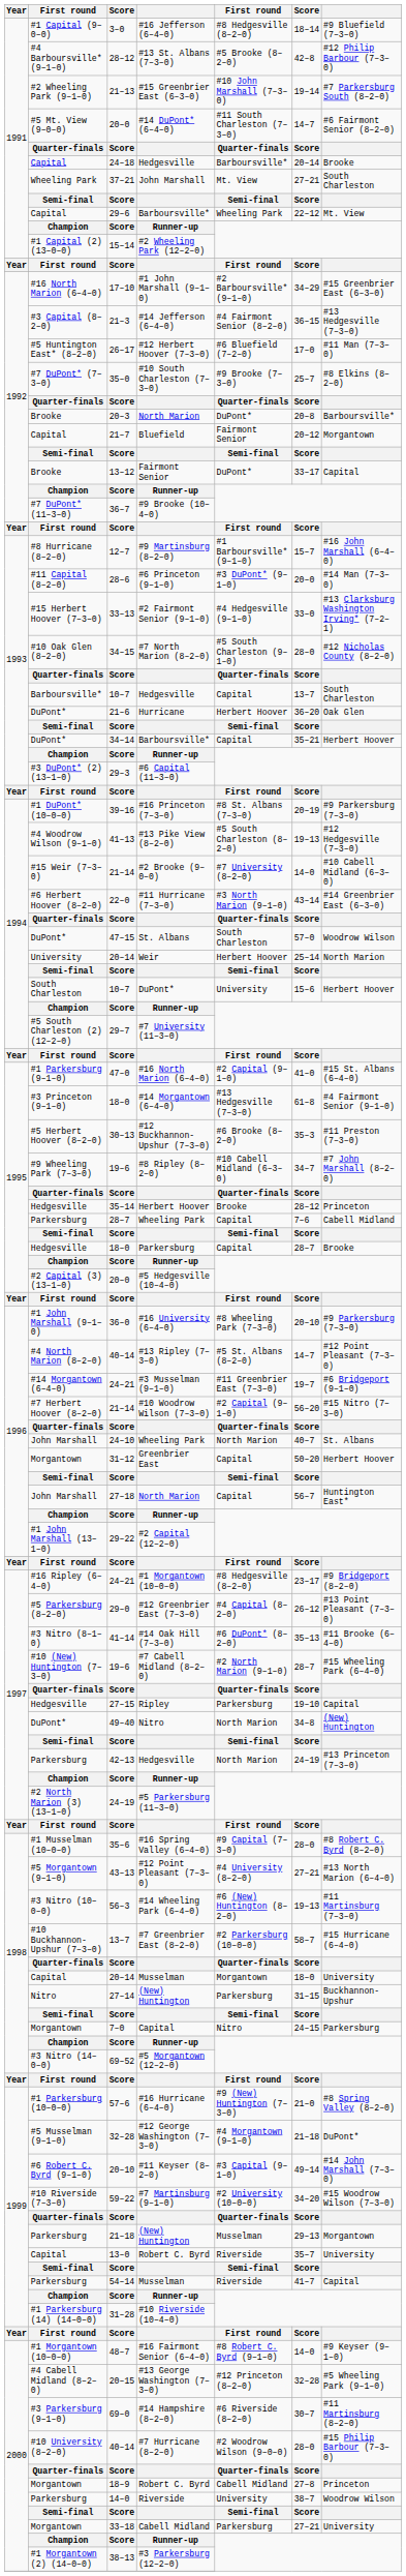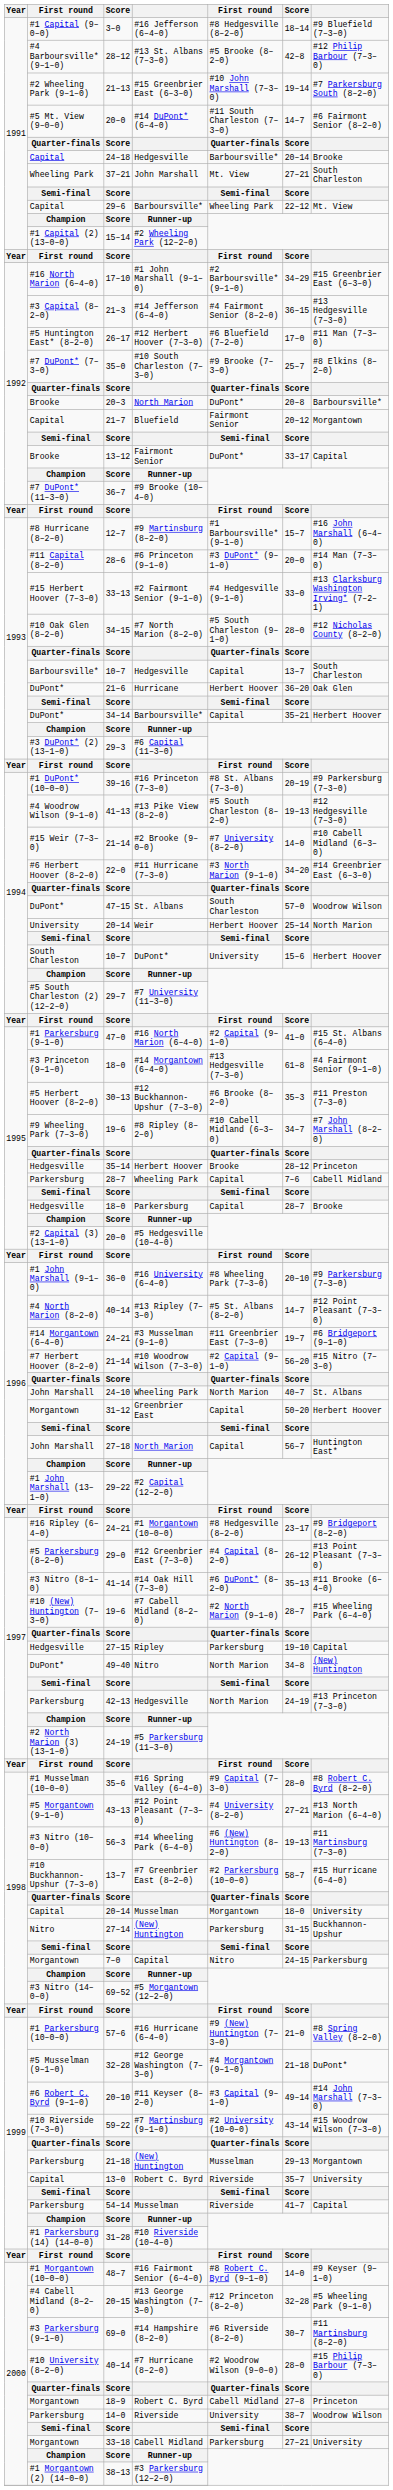 <table class="wikitable">
 <tr>
 <th>Year</th>
 <th>First round</th>
 <th>Score</th>
 <th></th>
 <th>First round</th>
 <th>Score</th>
 <th></th>
 </tr>
 <tr>
 <td rowspan=11 style="text-align: center;">1991</td>
 <td>#1 <a href='#'>Capital</a> (9–0–0)</td>
 <td>3–0</td>
 <td>#16 Jefferson (6–4–0)</td>
 <td>#8 Hedgesville (8–2–0)</td>
 <td>18–14</td>
 <td>#9 Bluefield (7–3–0)</td>
 </tr>
 <tr>
 <td>#4 Barboursville* (9–1–0)</td>
 <td>28–12</td>
 <td>#13 St. Albans (7–3–0)</td>
 <td>#5 Brooke (8–2–0)</td>
 <td>42–8</td>
 <td>#12 <a href='#'>Philip Barbour</a> (7–3–0)</td>
 </tr>
 <tr>
 <td>#2 Wheeling Park (9–1–0)</td>
 <td>21–13</td>
 <td>#15 Greenbrier East (6–3–0)</td>
 <td>#10 <a href='#'>John Marshall</a> (7–3–0)</td>
 <td>19–14</td>
 <td>#7 <a href='#'>Parkersburg South</a> (8–2–0)</td>
 </tr>
 <tr>
 <td>#5 Mt. View (9–0–0)</td>
 <td>20–0</td>
 <td>#14 <a href='#'>DuPont*</a> (6–4–0)</td>
 <td>#11 South Charleston (7–3–0)</td>
 <td>14–7</td>
 <td>#6 Fairmont Senior (8–2–0)</td>
 </tr>
 <tr>
 <th>Quarter-finals</th>
 <th>Score</th>
 <th></th>
 <th>Quarter-finals</th>
 <th>Score</th>
 <th></th>
 </tr>
 <tr>
 <td><a href='#'>Capital</a></td>
 <td>24–18</td>
 <td>Hedgesville</td>
 <td>Barboursville*</td>
 <td>20–14</td>
 <td>Brooke</td>
 </tr>
 <tr>
 <td>Wheeling Park</td>
 <td>37–21</td>
 <td>John Marshall</td>
 <td>Mt. View</td>
 <td>27–21</td>
 <td>South Charleston</td>
 </tr>
 <tr>
 <th>Semi-final</th>
 <th>Score</th>
 <th></th>
 <th>Semi-final</th>
 <th>Score</th>
 <th></th>
 </tr>
 <tr>
 <td>Capital</td>
 <td>29–6</td>
 <td>Barboursville*</td>
 <td>Wheeling Park</td>
 <td>22–12</td>
 <td>Mt. View</td>
 </tr>
 <tr>
 <th>Champion</th>
 <th>Score</th>
 <th>Runner-up</th>
 </tr>
 <tr>
 <td>#1 <a href='#'>Capital</a> (2) (13–0–0)</td>
 <td>15–14 </td>
 <td>#2 <a href='#'>Wheeling Park</a> (12–2–0)</td>
 </tr>
 <tr>
 <th>Year</th>
 <th>First round</th>
 <th>Score</th>
 <th></th>
 <th>First round</th>
 <th>Score</th>
 <th></th>
 </tr>
 <tr>
 <td rowspan=11 style="text-align: center;">1992</td>
 <td>#16 <a href='#'>North Marion</a> (6–4–0)</td>
 <td>17–10</td>
 <td>#1 John Marshall (9–1–0)</td>
 <td>#2 Barboursville* (9–1–0)</td>
 <td>34–29</td>
 <td>#15 Greenbrier East (6–3–0)</td>
 </tr>
 <tr>
 <td>#3 <a href='#'>Capital</a> (8–2–0)</td>
 <td>21–3</td>
 <td>#14 Jefferson (6–4–0)</td>
 <td>#4 Fairmont Senior (8–2–0)</td>
 <td>36–15</td>
 <td>#13 Hedgesville (7–3–0)</td>
 </tr>
 <tr>
 <td>#5 Huntington East* (8–2–0)</td>
 <td>26–17</td>
 <td>#12 Herbert Hoover (7–3–0)</td>
 <td>#6 Bluefield (7–2–0)</td>
 <td>17–0</td>
 <td>#11 Man (7–3–0)</td>
 </tr>
 <tr>
 <td>#7 <a href='#'>DuPont*</a> (7–3–0)</td>
 <td>35–0</td>
 <td>#10 South Charleston (7–3–0)</td>
 <td>#9 Brooke (7–3–0)</td>
 <td>25–7</td>
 <td>#8 Elkins (8–2–0)</td>
 </tr>
 <tr>
 <th>Quarter-finals</th>
 <th>Score</th>
 <th></th>
 <th>Quarter-finals</th>
 <th>Score</th>
 <th></th>
 </tr>
 <tr>
 <td>Brooke</td>
 <td>20–3</td>
 <td><a href='#'>North Marion</a></td>
 <td>DuPont*</td>
 <td>20–8</td>
 <td>Barboursville*</td>
 </tr>
 <tr>
 <td>Capital</td>
 <td>21–7</td>
 <td>Bluefield</td>
 <td>Fairmont Senior</td>
 <td>20–12</td>
 <td>Morgantown</td>
 </tr>
 <tr>
 <th>Semi-final</th>
 <th>Score</th>
 <th></th>
 <th>Semi-final</th>
 <th>Score</th>
 <th></th>
 </tr>
 <tr>
 <td>Brooke</td>
 <td>13–12</td>
 <td>Fairmont Senior</td>
 <td>DuPont*</td>
 <td>33–17</td>
 <td>Capital</td>
 </tr>
 <tr>
 <th>Champion</th>
 <th>Score</th>
 <th>Runner-up</th>
 </tr>
 <tr>
 <td>#7 <a href='#'>DuPont*</a> (11–3–0)</td>
 <td>36–7</td>
 <td>#9 Brooke (10–4–0)</td>
 </tr>
 <tr>
 <th>Year</th>
 <th>First round</th>
 <th>Score</th>
 <th></th>
 <th>First round</th>
 <th>Score</th>
 <th></th>
 </tr>
 <tr>
 <td rowspan=11 style="text-align: center;">1993</td>
 <td>#8 Hurricane (8–2–0)</td>
 <td>12–7</td>
 <td>#9 <a href='#'>Martinsburg</a> (8–2–0)</td>
 <td>#1 Barboursville* (9–1–0)</td>
 <td>15–7</td>
 <td>#16 <a href='#'>John Marshall</a> (6–4–0)</td>
 </tr>
 <tr>
 <td>#11 <a href='#'>Capital</a> (8–2–0)</td>
 <td>28–6</td>
 <td>#6 Princeton (9–1–0)</td>
 <td>#3 <a href='#'>DuPont*</a> (9–1–0)</td>
 <td>20–0</td>
 <td>#14 Man (7–3–0)</td>
 </tr>
 <tr>
 <td>#15 Herbert Hoover (7–3–0)</td>
 <td>33–13</td>
 <td>#2 Fairmont Senior (9–1–0)</td>
 <td>#4 Hedgesville (9–1–0)</td>
 <td>33–0</td>
 <td>#13 <a href='#'>Clarksburg Washington Irving*</a> (7–2–1)</td>
 </tr>
 <tr>
 <td>#10 Oak Glen (8–2–0)</td>
 <td>34–15</td>
 <td>#7 North Marion (8–2–0)</td>
 <td>#5 South Charleston (9–1–0)</td>
 <td>28–0</td>
 <td>#12 <a href='#'>Nicholas County</a> (8–2–0)</td>
 </tr>
 <tr>
 <th>Quarter-finals</th>
 <th>Score</th>
 <th></th>
 <th>Quarter-finals</th>
 <th>Score</th>
 <th></th>
 </tr>
 <tr>
 <td>Barboursville*</td>
 <td>10–7</td>
 <td>Hedgesville</td>
 <td>Capital</td>
 <td>13–7</td>
 <td>South Charleston</td>
 </tr>
 <tr>
 <td>DuPont*</td>
 <td>21–6</td>
 <td>Hurricane</td>
 <td>Herbert Hoover</td>
 <td>36–20</td>
 <td>Oak Glen</td>
 </tr>
 <tr>
 <th>Semi-final</th>
 <th>Score</th>
 <th></th>
 <th>Semi-final</th>
 <th>Score</th>
 <th></th>
 </tr>
 <tr>
 <td>DuPont*</td>
 <td>34–14</td>
 <td>Barboursville*</td>
 <td>Capital</td>
 <td>35–21</td>
 <td>Herbert Hoover</td>
 </tr>
 <tr>
 <th>Champion</th>
 <th>Score</th>
 <th>Runner-up</th>
 </tr>
 <tr>
 <td>#3 <a href='#'>DuPont*</a> (2) (13–1–0)</td>
 <td>29–3</td>
 <td>#6 <a href='#'>Capital</a> (11–3–0)</td>
 </tr>
 <tr>
 <th>Year</th>
 <th>First round</th>
 <th>Score</th>
 <th></th>
 <th>First round</th>
 <th>Score</th>
 <th></th>
 </tr>
 <tr>
 <td rowspan=11 style="text-align: center;">1994</td>
 <td>#1 <a href='#'>DuPont*</a> (10–0–0)</td>
 <td>39–16</td>
 <td>#16 Princeton (7–3–0)</td>
 <td>#8 St. Albans (7–3–0)</td>
 <td>20–19</td>
 <td>#9 Parkersburg (7–3–0)</td>
 </tr>
 <tr>
 <td>#4 Woodrow Wilson (9–1–0)</td>
 <td>41–13</td>
 <td>#13 Pike View (8–2–0)</td>
 <td>#5 South Charleston (8–2–0)</td>
 <td>19–13</td>
 <td>#12 Hedgesville (7–3–0)</td>
 </tr>
 <tr>
 <td>#15 Weir (7–3–0)</td>
 <td>21–14</td>
 <td>#2 Brooke (9–0–0)</td>
 <td>#7 <a href='#'>University</a> (8–2–0)</td>
 <td>14–0</td>
 <td>#10 Cabell Midland (6–3–0)</td>
 </tr>
 <tr>
 <td>#6 Herbert Hoover (8–2–0)</td>
 <td>22–0</td>
 <td>#11 Hurricane (7–3–0)</td>
 <td>#3 <a href='#'>North Marion</a> (9–1–0)</td>
-<td>43–14</td>
+<td>34–20</td>
 <td>#14 Greenbrier East (6–3–0)</td>
 </tr>
 <tr>
 <th>Quarter-finals</th>
 <th>Score</th>
 <th></th>
 <th>Quarter-finals</th>
 <th>Score</th>
 <th></th>
 </tr>
 <tr>
 <td>DuPont*</td>
 <td>47–15</td>
 <td>St. Albans</td>
 <td>South Charleston</td>
 <td>57–0</td>
 <td>Woodrow Wilson</td>
 </tr>
 <tr>
 <td>University</td>
 <td>20–14</td>
 <td>Weir</td>
 <td>Herbert Hoover</td>
 <td>25–14</td>
 <td>North Marion</td>
 </tr>
 <tr>
 <th>Semi-final</th>
 <th>Score</th>
 <th></th>
 <th>Semi-final</th>
 <th>Score</th>
 <th></th>
 </tr>
 <tr>
 <td>South Charleston</td>
 <td>10–7</td>
 <td>DuPont*</td>
 <td>University</td>
 <td>15–6</td>
 <td>Herbert Hoover</td>
 </tr>
 <tr>
 <th>Champion</th>
 <th>Score</th>
 <th>Runner-up</th>
 </tr>
 <tr>
 <td>#5 South Charleston (2) (12–2–0)</td>
 <td>29–7</td>
 <td>#7 <a href='#'>University</a> (11–3–0)</td>
 </tr>
 <tr>
 <th>Year</th>
 <th>First round</th>
 <th>Score</th>
 <th></th>
 <th>First round</th>
 <th>Score</th>
 <th></th>
 </tr>
 <tr>
 <td rowspan=11 style="text-align: center;">1995</td>
 <td>#1 <a href='#'>Parkersburg</a> (9–1–0)</td>
 <td>47–0</td>
 <td>#16 <a href='#'>North Marion</a> (6–4–0)</td>
 <td>#2 <a href='#'>Capital</a> (9–1–0)</td>
 <td>41–0</td>
 <td>#15 St. Albans (6–4–0)</td>
 </tr>
 <tr>
 <td>#3 Princeton (9–1–0)</td>
 <td>18–0</td>
 <td>#14 <a href='#'>Morgantown</a> (6–4–0)</td>
 <td>#13 Hedgesville (7–3–0)</td>
 <td>61–8</td>
 <td>#4 Fairmont Senior (9–1–0)</td>
 </tr>
 <tr>
 <td>#5 Herbert Hoover (8–2–0)</td>
 <td>30–13</td>
 <td>#12 Buckhannon-Upshur (7–3–0)</td>
 <td>#6 Brooke (8–2–0)</td>
 <td>35–3</td>
 <td>#11 Preston (7–3–0)</td>
 </tr>
 <tr>
 <td>#9 Wheeling Park (7–3–0)</td>
 <td>19–6</td>
 <td>#8 Ripley (8–2–0)</td>
 <td>#10 Cabell Midland (6–3–0)</td>
 <td>34–7</td>
 <td>#7 <a href='#'>John Marshall</a> (8–2–0)</td>
 </tr>
 <tr>
 <th>Quarter-finals</th>
 <th>Score</th>
 <th></th>
 <th>Quarter-finals</th>
 <th>Score</th>
 <th></th>
 </tr>
 <tr>
 <td>Hedgesville</td>
 <td>35–14</td>
 <td>Herbert Hoover</td>
 <td>Brooke</td>
 <td>28–12</td>
 <td>Princeton</td>
 </tr>
 <tr>
 <td>Parkersburg</td>
 <td>28–7</td>
 <td>Wheeling Park</td>
 <td>Capital</td>
 <td>7–6</td>
 <td>Cabell Midland</td>
 </tr>
 <tr>
 <th>Semi-final</th>
 <th>Score</th>
 <th></th>
 <th>Semi-final</th>
 <th>Score</th>
 <th></th>
 </tr>
 <tr>
 <td>Hedgesville</td>
 <td>18–0</td>
 <td>Parkersburg</td>
 <td>Capital</td>
 <td>28–7</td>
 <td>Brooke</td>
 </tr>
 <tr>
 <th>Champion</th>
 <th>Score</th>
 <th>Runner-up</th>
 </tr>
 <tr>
 <td>#2 <a href='#'>Capital</a> (3) (13–1–0)</td>
 <td>20–0</td>
 <td>#5 Hedgesville (10–4–0)</td>
 </tr>
 <tr>
 <th>Year</th>
 <th>First round</th>
 <th>Score</th>
 <th></th>
 <th>First round</th>
 <th>Score</th>
 <th></th>
 </tr>
 <tr>
 <td rowspan=11 style="text-align: center;">1996</td>
 <td>#1 <a href='#'>John Marshall</a> (9–1–0)</td>
 <td>36–0</td>
 <td>#16 <a href='#'>University</a> (6–4–0)</td>
 <td>#8 Wheeling Park (7–3–0)</td>
 <td>20–10</td>
 <td>#9 <a href='#'>Parkersburg</a> (7–3–0)</td>
 </tr>
 <tr>
 <td>#4 <a href='#'>North Marion</a> (8–2–0)</td>
 <td>40–14</td>
 <td>#13 Ripley (7–3–0)</td>
 <td>#5 St. Albans (8–2–0)</td>
 <td>14–7</td>
 <td>#12 Point Pleasant (7–3–0)</td>
 </tr>
 <tr>
 <td>#14 <a href='#'>Morgantown</a> (6–4–0)</td>
 <td>24–21</td>
 <td>#3 Musselman (9–1–0)</td>
 <td>#11 Greenbrier East (7–3–0)</td>
 <td>19–7</td>
 <td>#6 <a href='#'>Bridgeport</a> (9–1–0)</td>
 </tr>
 <tr>
 <td>#7 Herbert Hoover (8–2–0)</td>
 <td>21–14</td>
 <td>#10 Woodrow Wilson (7–3–0)</td>
 <td>#2 <a href='#'>Capital</a> (9–1–0)</td>
 <td>56–20</td>
 <td>#15 Nitro (7–3–0)</td>
 </tr>
 <tr>
 <th>Quarter-finals</th>
 <th>Score</th>
 <th></th>
 <th>Quarter-finals</th>
 <th>Score</th>
 <th></th>
 </tr>
 <tr>
 <td>John Marshall</td>
 <td>24–10</td>
 <td>Wheeling Park</td>
 <td>North Marion</td>
 <td>40–7</td>
 <td>St. Albans</td>
 </tr>
 <tr>
 <td>Morgantown</td>
 <td>31–12</td>
 <td>Greenbrier East</td>
 <td>Capital</td>
 <td>50–20</td>
 <td>Herbert Hoover</td>
 </tr>
 <tr>
 <th>Semi-final</th>
 <th>Score</th>
 <th></th>
 <th>Semi-final</th>
 <th>Score</th>
 <th></th>
 </tr>
 <tr>
 <td>John Marshall</td>
 <td>27–18</td>
 <td><a href='#'>North Marion</a></td>
 <td>Capital</td>
 <td>56–7</td>
 <td>Huntington East*</td>
 </tr>
 <tr>
 <th>Champion</th>
 <th>Score</th>
 <th>Runner-up</th>
 </tr>
 <tr>
 <td>#1 <a href='#'>John Marshall</a> (13–1–0)</td>
 <td>29–22</td>
 <td>#2 <a href='#'>Capital</a> (12–2–0)</td>
 </tr>
 <tr>
 <th>Year</th>
 <th>First round</th>
 <th>Score</th>
 <th></th>
 <th>First round</th>
 <th>Score</th>
 <th></th>
 </tr>
 <tr>
 <td rowspan=11 style="text-align: center;">1997</td>
 <td>#16 Ripley (6–4–0)</td>
 <td>24–21</td>
 <td>#1 <a href='#'>Morgantown</a> (10–0–0)</td>
 <td>#8 Hedgesville (8–2–0)</td>
 <td>23–17</td>
 <td>#9 <a href='#'>Bridgeport</a> (8–2–0)</td>
 </tr>
 <tr>
 <td>#5 <a href='#'>Parkersburg</a> (8–2–0)</td>
 <td>29–0</td>
 <td>#12 Greenbrier East (7–3–0)</td>
 <td>#4 <a href='#'>Capital</a> (8–2–0)</td>
 <td>26–12</td>
 <td>#13 Point Pleasant (7–3–0)</td>
 </tr>
 <tr>
 <td>#3 Nitro (8–1–0)</td>
 <td>41–14</td>
 <td>#14 Oak Hill (7–3–0)</td>
 <td>#6 <a href='#'>DuPont*</a> (8–2–0)</td>
 <td>35–13</td>
 <td>#11 Brooke (6–4–0)</td>
 </tr>
 <tr>
 <td>#10 <a href='#'>(New) Huntington</a> (7–3–0)</td>
 <td>19–6</td>
 <td>#7 Cabell Midland (8–2–0)</td>
 <td>#2 <a href='#'>North Marion</a> (9–1–0)</td>
 <td>28–7</td>
 <td>#15 Wheeling Park (6–4–0)</td>
 </tr>
 <tr>
 <th>Quarter-finals</th>
 <th>Score</th>
 <th></th>
 <th>Quarter-finals</th>
 <th>Score</th>
 <th></th>
 </tr>
 <tr>
 <td>Hedgesville</td>
 <td>27–15</td>
 <td>Ripley</td>
 <td>Parkersburg</td>
 <td>19–10</td>
 <td>Capital</td>
 </tr>
 <tr>
 <td>DuPont*</td>
 <td>49–40</td>
 <td>Nitro</td>
 <td>North Marion</td>
 <td>34–8</td>
 <td><a href='#'>(New) Huntington</a></td>
 </tr>
 <tr>
 <th>Semi-final</th>
 <th>Score</th>
 <th></th>
 <th>Semi-final</th>
 <th>Score</th>
 <th></th>
 </tr>
 <tr>
 <td>Parkersburg</td>
 <td>42–13</td>
 <td>Hedgesville</td>
 <td>North Marion</td>
 <td>24–19</td>
 <td>#13 Princeton (7–3–0)</td>
 </tr>
 <tr>
 <th>Champion</th>
 <th>Score</th>
 <th>Runner-up</th>
 </tr>
 <tr>
 <td>#2 <a href='#'>North Marion</a> (3) (13–1–0)</td>
 <td>24–19</td>
 <td>#5 <a href='#'>Parkersburg</a> (11–3–0)</td>
 </tr>
 <tr>
 <th>Year</th>
 <th>First round</th>
 <th>Score</th>
 <th></th>
 <th>First round</th>
 <th>Score</th>
 <th></th>
 </tr>
 <tr>
 <td rowspan=11 style="text-align: center;">1998</td>
 <td>#1 Musselman (10–0–0)</td>
 <td>35–6</td>
 <td>#16 Spring Valley (6–4–0)</td>
 <td>#9 <a href='#'>Capital</a> (7–3–0)</td>
 <td>28–0</td>
 <td>#8 <a href='#'>Robert C. Byrd</a> (8–2–0)</td>
 </tr>
 <tr>
 <td>#5 <a href='#'>Morgantown</a> (9–1–0)</td>
 <td>43–13</td>
 <td>#12 Point Pleasant (7–3–0)</td>
 <td>#4 <a href='#'>University</a> (8–2–0)</td>
 <td>27–21</td>
 <td>#13 North Marion (6–4–0)</td>
 </tr>
 <tr>
 <td>#3 Nitro (10–0–0)</td>
 <td>56–3</td>
 <td>#14 Wheeling Park (6–4–0)</td>
 <td>#6 <a href='#'>(New) Huntington</a> (8–2–0)</td>
 <td>19–13</td>
 <td>#11 <a href='#'>Martinsburg</a> (7–3–0)</td>
 </tr>
 <tr>
 <td>#10 Buckhannon-Upshur (7–3–0)</td>
 <td>13–7</td>
 <td>#7 Greenbrier East (8–2–0)</td>
 <td>#2 <a href='#'>Parkersburg</a> (10–0–0)</td>
 <td>58–7</td>
 <td>#15 Hurricane (6–4–0)</td>
 </tr>
 <tr>
 <th>Quarter-finals</th>
 <th>Score</th>
 <th></th>
 <th>Quarter-finals</th>
 <th>Score</th>
 <th></th>
 </tr>
 <tr>
 <td>Capital</td>
 <td>20–14</td>
 <td>Musselman</td>
 <td>Morgantown</td>
 <td>18–0</td>
 <td>University</td>
 </tr>
 <tr>
 <td>Nitro</td>
 <td>27–14</td>
 <td><a href='#'>(New) Huntington</a></td>
 <td>Parkersburg</td>
 <td>31–15</td>
 <td>Buckhannon-Upshur</td>
 </tr>
 <tr>
 <th>Semi-final</th>
 <th>Score</th>
 <th></th>
 <th>Semi-final</th>
 <th>Score</th>
 <th></th>
 </tr>
 <tr>
 <td>Morgantown</td>
 <td>7–0</td>
 <td>Capital</td>
 <td>Nitro</td>
 <td>24–15</td>
 <td>Parkersburg</td>
 </tr>
 <tr>
 <th>Champion</th>
 <th>Score</th>
 <th>Runner-up</th>
 </tr>
 <tr>
 <td>#3 Nitro (14–0–0)</td>
 <td>69–52</td>
 <td>#5 <a href='#'>Morgantown</a> (12–2–0)</td>
 </tr>
 <tr>
 <th>Year</th>
 <th>First round</th>
 <th>Score</th>
 <th></th>
 <th>First round</th>
 <th>Score</th>
 <th></th>
 </tr>
 <tr>
 <td rowspan=11 style="text-align: center;">1999</td>
 <td>#1 <a href='#'>Parkersburg</a> (10–0–0)</td>
 <td>57–6</td>
 <td>#16 Hurricane (6–4–0)</td>
 <td>#9 <a href='#'>(New) Huntington</a> (7–3–0)</td>
 <td>21–0</td>
 <td>#8 <a href='#'>Spring Valley</a> (8–2–0)</td>
 </tr>
 <tr>
 <td>#5 Musselman (9–1–0)</td>
 <td>32–28</td>
 <td>#12 George Washington (7–3–0)</td>
 <td>#4 <a href='#'>Morgantown</a> (9–1–0)</td>
 <td>21–18</td>
 <td>DuPont*</td>
 </tr>
 <tr>
 <td>#6 <a href='#'>Robert C. Byrd</a> (9–1–0)</td>
 <td>20–10</td>
 <td>#11 Keyser (8–2–0)</td>
 <td>#3 <a href='#'>Capital</a> (9–1–0)</td>
 <td>49–14</td>
 <td>#14 <a href='#'>John Marshall</a> (7–3–0)</td>
 </tr>
 <tr>
 <td>#10 Riverside (7–3–0)</td>
 <td>59–22</td>
 <td>#7 <a href='#'>Martinsburg</a> (9–1–0)</td>
 <td>#2 <a href='#'>University</a> (10–0–0)</td>
-<td>34–20</td>
+<td>43–14</td>
 <td>#15 Woodrow Wilson (7–3–0)</td>
 </tr>
 <tr>
 <th>Quarter-finals</th>
 <th>Score</th>
 <th></th>
 <th>Quarter-finals</th>
 <th>Score</th>
 <th></th>
 </tr>
 <tr>
 <td>Parkersburg</td>
 <td>21–18</td>
 <td><a href='#'>(New) Huntington</a></td>
 <td>Musselman</td>
 <td>29–13</td>
 <td>Morgantown</td>
 </tr>
 <tr>
 <td>Capital</td>
 <td>13–0</td>
 <td>Robert C. Byrd</td>
 <td>Riverside</td>
 <td>35–7</td>
 <td>University</td>
 </tr>
 <tr>
 <th>Semi-final</th>
 <th>Score</th>
 <th></th>
 <th>Semi-final</th>
 <th>Score</th>
 <th></th>
 </tr>
 <tr>
 <td>Parkersburg</td>
 <td>54–14</td>
 <td>Musselman</td>
 <td>Riverside</td>
 <td>41–7</td>
 <td>Capital</td>
 </tr>
 <tr>
 <th>Champion</th>
 <th>Score</th>
 <th>Runner-up</th>
 </tr>
 <tr>
 <td>#1 <a href='#'>Parkersburg</a> (14) (14–0–0)</td>
 <td>31–28</td>
 <td>#10 <a href='#'>Riverside</a> (10–4–0)</td>
 </tr>
 <tr>
 <th>Year</th>
 <th>First round</th>
 <th>Score</th>
 <th></th>
 <th>First round</th>
 <th>Score</th>
 <th></th>
 </tr>
 <tr>
 <td rowspan=11 style="text-align: center;">2000</td>
 <td>#1 <a href='#'>Morgantown</a> (10–0–0)</td>
 <td>48–7</td>
 <td>#16 Fairmont Senior (6–4–0)</td>
 <td>#8 <a href='#'>Robert C. Byrd</a> (9–1–0)</td>
 <td>14–0</td>
 <td>#9 Keyser (9–1–0)</td>
 </tr>
 <tr>
 <td>#4 Cabell Midland (8–2–0)</td>
 <td>20–15</td>
 <td>#13 George Washington (7–3–0)</td>
 <td>#12 Princeton (8–2–0)</td>
 <td>32–28</td>
 <td>#5 Wheeling Park (9–1–0)</td>
 </tr>
 <tr>
 <td>#3 <a href='#'>Parkersburg</a> (9–1–0)</td>
 <td>69–0</td>
 <td>#14 Hampshire (8–2–0)</td>
 <td>#6 Riverside (8–2–0)</td>
 <td>30–7</td>
 <td>#11 <a href='#'>Martinsburg</a> (8–2–0)</td>
 </tr>
 <tr>
 <td>#10 <a href='#'>University</a> (8–2–0)</td>
 <td>40–14</td>
 <td>#7 Hurricane (8–2–0)</td>
 <td>#2 Woodrow Wilson (9–0–0)</td>
 <td>28–0</td>
 <td>#15 <a href='#'>Philip Barbour</a> (7–3–0)</td>
 </tr>
 <tr>
 <th>Quarter-finals</th>
 <th>Score</th>
 <th></th>
 <th>Quarter-finals</th>
 <th>Score</th>
 <th></th>
 </tr>
 <tr>
 <td>Morgantown</td>
 <td>18–9</td>
 <td>Robert C. Byrd</td>
 <td>Cabell Midland</td>
 <td>27–8</td>
 <td>Princeton</td>
 </tr>
 <tr>
 <td>Parkersburg</td>
 <td>14–0</td>
 <td>Riverside</td>
 <td>University</td>
 <td>38–7</td>
 <td>Woodrow Wilson</td>
 </tr>
 <tr>
 <th>Semi-final</th>
 <th>Score</th>
 <th></th>
 <th>Semi-final</th>
 <th>Score</th>
 <th></th>
 </tr>
 <tr>
 <td>Morgantown</td>
 <td>33–18</td>
 <td>Cabell Midland</td>
 <td>Parkersburg</td>
 <td>27–21</td>
 <td>University</td>
 </tr>
 <tr>
 <th>Champion</th>
 <th>Score</th>
 <th>Runner-up</th>
 </tr>
 <tr>
 <td>#1 <a href='#'>Morgantown</a> (2) (14–0–0)</td>
 <td>38–13</td>
 <td>#3 <a href='#'>Parkersburg</a> (12–2–0)</td>
 </tr>
 <tr>
 </tr>
 </table>
